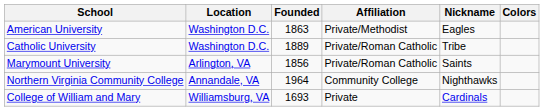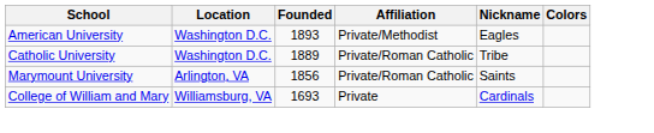 <table class="wikitable sortable">
 <tr>
 <th>School</th>
 <th>Location</th>
 <th>Founded</th>
 <th>Affiliation</th>
 <th>Nickname</th>
 <th>Colors</th>
 </tr>
 <tr>
 <td><a href='#'>American University</a></td>
 <td><a href='#'>Washington D.C.</a></td>
-<td align=center>1863</td>
+<td align=center>1893</td>
 <td>Private/Methodist</td>
 <td>Eagles</td>
 <td> </td>
 </tr>
 <tr>
 <td><a href='#'>Catholic University</a></td>
 <td><a href='#'>Washington D.C.</a></td>
 <td align=center>1889</td>
 <td>Private/Roman Catholic</td>
 <td>Tribe</td>
 <td> </td>
 </tr>
 <tr>
 <td><a href='#'>Marymount University</a></td>
 <td><a href='#'>Arlington, VA</a></td>
 <td align=center>1856</td>
 <td>Private/Roman Catholic</td>
 <td>Saints</td>
 <td> </td>
 </tr>
 <tr>
-<td><a href='#'>Northern Virginia Community College</a></td>
-<td><a href='#'>Annandale, VA</a></td>
-<td align=center>1964</td>
-<td>Community College</td>
-<td>Nighthawks</td>
-<td> </td>
-</tr>
-<tr>
 <td><a href='#'>College of William and Mary</a></td>
 <td><a href='#'>Williamsburg, VA</a></td>
 <td align=center>1693</td>
 <td>Private</td>
 <td><a href='#'>Cardinals</a></td>
 <td> </td>
 </tr>
 </table>
